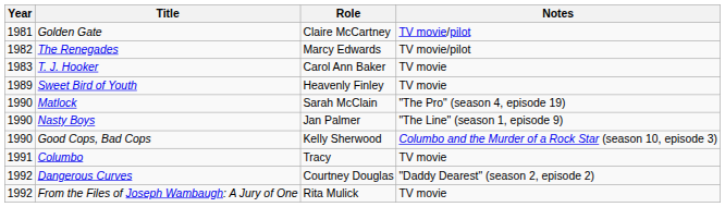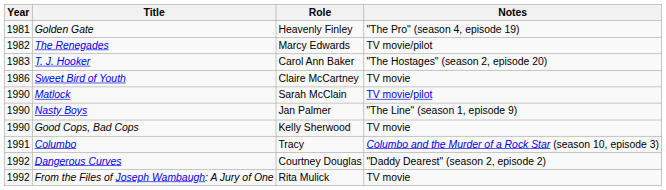 <table class="wikitable sortable">
 <tr>
 <th>Year</th>
 <th>Title</th>
 <th>Role</th>
 <th>Notes</th>
 </tr>
 <tr>
 <td>1981</td>
 <td><em>Golden Gate</em></td>
-<td>Claire McCartney</td>
-<td><a href='#'>TV movie</a>/<a href='#'>pilot</a></td>
+<td>Heavenly Finley</td>
+<td>"The Pro" (season 4, episode 19)</td>
 </tr>
 <tr>
 <td>1982</td>
 <td><em><a href='#'>The Renegades</a></em></td>
 <td>Marcy Edwards</td>
 <td>TV movie/pilot</td>
 </tr>
 <tr>
 <td>1983</td>
 <td><em><a href='#'>T. J. Hooker</a></em></td>
 <td>Carol Ann Baker</td>
-<td>TV movie</td>
+<td>"The Hostages" (season 2, episode 20)</td>
 </tr>
 <tr>
-<td>1989</td>
+<td>1986</td>
 <td><em><a href='#'>Sweet Bird of Youth</a></em></td>
-<td>Heavenly Finley</td>
+<td>Claire McCartney</td>
 <td>TV movie</td>
 </tr>
 <tr>
 <td>1990</td>
 <td><em><a href='#'>Matlock</a></em></td>
 <td>Sarah McClain</td>
-<td>"The Pro" (season 4, episode 19)</td>
+<td><a href='#'>TV movie</a>/<a href='#'>pilot</a></td>
 </tr>
 <tr>
 <td>1990</td>
 <td><em><a href='#'>Nasty Boys</a></em></td>
 <td>Jan Palmer</td>
 <td>"The Line" (season 1, episode 9)</td>
 </tr>
 <tr>
 <td>1990</td>
 <td><em>Good Cops, Bad Cops</em></td>
 <td>Kelly Sherwood</td>
-<td><em><a href='#'>Columbo and the Murder of a Rock Star</a></em> (season 10, episode 3)</td>
+<td>TV movie</td>
 </tr>
 <tr>
 <td>1991</td>
 <td><em><a href='#'>Columbo</a></em></td>
 <td>Tracy</td>
-<td>TV movie</td>
+<td><em><a href='#'>Columbo and the Murder of a Rock Star</a></em> (season 10, episode 3)</td>
 </tr>
 <tr>
 <td>1992</td>
 <td><em><a href='#'>Dangerous Curves</a></em></td>
 <td>Courtney Douglas</td>
 <td>"Daddy Dearest" (season 2, episode 2)</td>
 </tr>
 <tr>
 <td>1992</td>
 <td><em>From the Files of <a href='#'>Joseph Wambaugh</a>: A Jury of One</em></td>
 <td>Rita Mulick</td>
 <td>TV movie</td>
 </tr>
 </table>
